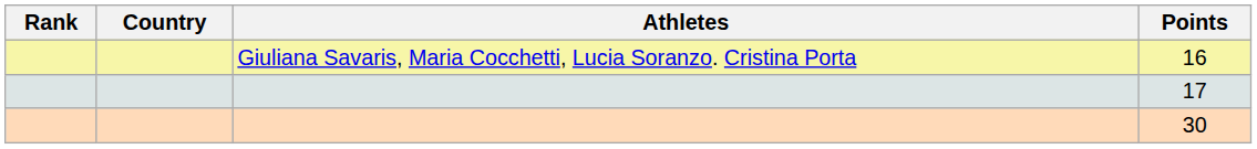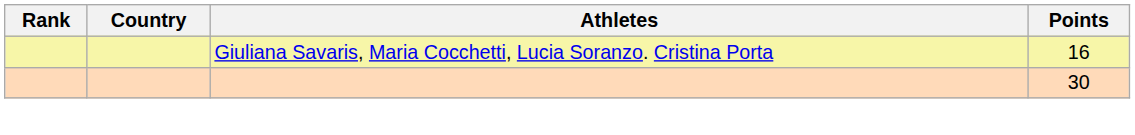 <table class="wikitable" width=65% style="font-size:90%; text-align:center;">
 <tr>
 <th>Rank</th>
 <th>Country</th>
 <th>Athletes</th>
 <th>Points</th>
 </tr>
 <tr bgcolor="#F7F6A8">
 <td></td>
 <td align=left></td>
 <td align=left><a href='#'>Giuliana Savaris</a>, <a href='#'>Maria Cocchetti</a>, <a href='#'>Lucia Soranzo</a>. <a href='#'>Cristina Porta</a></td>
 <td>16</td>
 </tr>
-<tr bgcolor="#DCE5E5">
-<td></td>
-<td align=left></td>
-<td></td>
-<td>17</td>
-</tr>
 <tr bgcolor="#FFDAB9">
 <td></td>
 <td align=left></td>
 <td></td>
 <td>30</td>
 </tr>
 </table>
